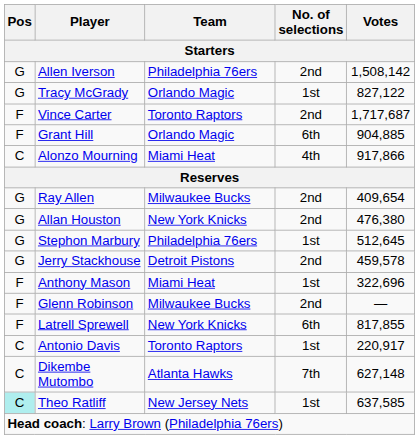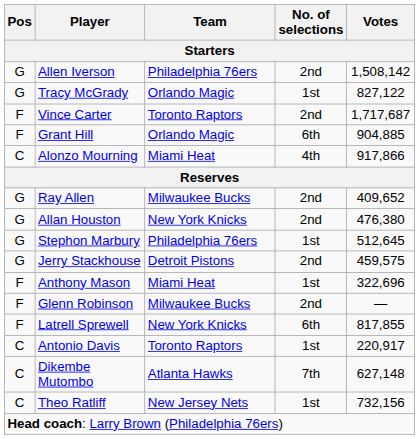 <table class="wikitable" style="text-align:center">
 <tr>
 <th scope="col" width="25px">Pos</th>
 <th scope="col" width="125px">Player</th>
 <th scope="col" width="150px">Team</th>
 <th scope="col" width="75px">No. of selections</th>
 <th scope="col" width="75px">Votes</th>
 </tr>
 <tr>
 <th scope="col" colspan="5">Starters</th>
 </tr>
 <tr>
 <td>G</td>
 <td style="text-align:left"><a href='#'>Allen Iverson</a></td>
 <td style="text-align:left"><a href='#'>Philadelphia 76ers</a></td>
 <td>2nd</td>
 <td>1,508,142</td>
 </tr>
 <tr>
 <td>G</td>
 <td style="text-align:left"><a href='#'>Tracy McGrady</a></td>
 <td style="text-align:left"><a href='#'>Orlando Magic</a></td>
 <td>1st</td>
 <td>827,122</td>
 </tr>
 <tr>
 <td>F</td>
 <td style="text-align:left"><a href='#'>Vince Carter</a></td>
 <td style="text-align:left"><a href='#'>Toronto Raptors</a></td>
 <td>2nd</td>
 <td>1,717,687</td>
 </tr>
 <tr>
 <td>F</td>
 <td style="text-align:left"><a href='#'>Grant Hill</a></td>
 <td style="text-align:left"><a href='#'>Orlando Magic</a></td>
 <td>6th</td>
 <td>904,885</td>
 </tr>
 <tr>
 <td>C</td>
 <td style="text-align:left"><a href='#'>Alonzo Mourning</a></td>
 <td style="text-align:left"><a href='#'>Miami Heat</a></td>
 <td>4th</td>
 <td>917,866</td>
 </tr>
 <tr>
 <th scope="col" colspan="5">Reserves</th>
 </tr>
 <tr>
 <td>G</td>
 <td style="text-align:left"><a href='#'>Ray Allen</a></td>
 <td style="text-align:left"><a href='#'>Milwaukee Bucks</a></td>
 <td>2nd</td>
-<td>409,654</td>
+<td>409,652</td>
 </tr>
 <tr>
 <td>G</td>
 <td style="text-align:left"><a href='#'>Allan Houston</a></td>
 <td style="text-align:left"><a href='#'>New York Knicks</a></td>
 <td>2nd</td>
 <td>476,380</td>
 </tr>
 <tr>
 <td>G</td>
 <td style="text-align:left"><a href='#'>Stephon Marbury</a></td>
 <td style="text-align:left"><a href='#'>Philadelphia 76ers</a></td>
 <td>1st</td>
 <td>512,645</td>
 </tr>
 <tr>
 <td>G</td>
 <td style="text-align:left"><a href='#'>Jerry Stackhouse</a></td>
 <td style="text-align:left"><a href='#'>Detroit Pistons</a></td>
 <td>2nd</td>
-<td>459,578</td>
+<td>459,575</td>
 </tr>
 <tr>
 <td>F</td>
 <td style="text-align:left"><a href='#'>Anthony Mason</a></td>
 <td style="text-align:left"><a href='#'>Miami Heat</a></td>
 <td>1st</td>
 <td>322,696</td>
 </tr>
 <tr>
 <td>F</td>
 <td style="text-align:left"><a href='#'>Glenn Robinson</a></td>
 <td style="text-align:left"><a href='#'>Milwaukee Bucks</a></td>
 <td>2nd</td>
 <td>—</td>
 </tr>
 <tr>
 <td>F</td>
 <td style="text-align:left"><a href='#'>Latrell Sprewell</a></td>
 <td style="text-align:left"><a href='#'>New York Knicks</a></td>
 <td>6th</td>
 <td>817,855</td>
 </tr>
 <tr>
 <td>C</td>
 <td style="text-align:left"><a href='#'>Antonio Davis</a> </td>
 <td style="text-align:left"><a href='#'>Toronto Raptors</a></td>
 <td>1st</td>
 <td>220,917</td>
 </tr>
 <tr>
 <td>C</td>
 <td style="text-align:left"><a href='#'>Dikembe Mutombo</a></td>
 <td style="text-align:left"><a href='#'>Atlanta Hawks</a></td>
 <td>7th</td>
 <td>627,148</td>
 </tr>
 <tr>
-<td style="background: paleturquoise;">C</td>
+<td>C</td>
 <td style="text-align:left"><a href='#'>Theo Ratliff</a></td>
 <td style="text-align:left"><a href='#'>New Jersey Nets</a></td>
 <td>1st</td>
-<td>637,585</td>
+<td>732,156</td>
 </tr>
 <tr>
 <td style="text-align:left" colspan="5"><strong>Head coach</strong>: <a href='#'>Larry Brown</a> (<a href='#'>Philadelphia 76ers</a>)</td>
 </tr>
 </table>
